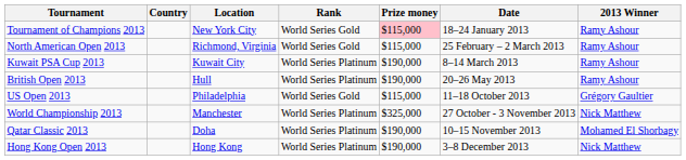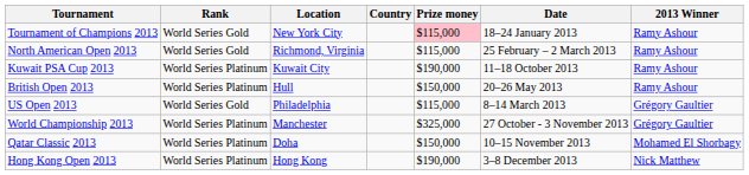 <table class=wikitable>
 <tr>
 <th>Tournament</th>
+<th>Rank</th>
+<th>Location</th>
 <th>Country</th>
-<th>Location</th>
-<th>Rank</th>
 <th>Prize money</th>
 <th>Date</th>
 <th>2013 Winner</th>
 </tr>
 <tr>
 <td><a href='#'>Tournament of Champions</a> <a href='#'>2013</a></td>
+<td>World Series Gold</td>
+<td><a href='#'>New York City</a></td>
 <td></td>
-<td><a href='#'>New York City</a></td>
-<td>World Series Gold</td>
 <td style="background: pink;">$115,000</td>
 <td>18–24 January 2013</td>
 <td> <a href='#'>Ramy Ashour</a></td>
 </tr>
 <tr>
 <td><a href='#'>North American Open</a> <a href='#'>2013</a></td>
+<td>World Series Gold</td>
+<td><a href='#'>Richmond, Virginia</a></td>
 <td></td>
-<td><a href='#'>Richmond, Virginia</a></td>
-<td>World Series Gold</td>
 <td>$115,000</td>
 <td>25 February – 2 March 2013</td>
 <td> <a href='#'>Ramy Ashour</a></td>
 </tr>
 <tr>
 <td><a href='#'>Kuwait PSA Cup</a> <a href='#'>2013</a></td>
+<td>World Series Platinum</td>
+<td><a href='#'>Kuwait City</a></td>
 <td></td>
-<td><a href='#'>Kuwait City</a></td>
-<td>World Series Platinum</td>
 <td>$190,000</td>
-<td>8–14 March 2013</td>
+<td>11–18 October 2013</td>
 <td> <a href='#'>Ramy Ashour</a></td>
 </tr>
 <tr>
 <td><a href='#'>British Open</a> <a href='#'>2013</a></td>
+<td>World Series Platinum</td>
+<td><a href='#'>Hull</a></td>
 <td></td>
-<td><a href='#'>Hull</a></td>
-<td>World Series Platinum</td>
-<td>$190,000</td>
+<td>$150,000</td>
 <td>20–26 May 2013</td>
 <td> <a href='#'>Ramy Ashour</a></td>
 </tr>
 <tr>
 <td><a href='#'>US Open</a> <a href='#'>2013</a></td>
+<td>World Series Gold</td>
+<td><a href='#'>Philadelphia</a></td>
 <td></td>
-<td><a href='#'>Philadelphia</a></td>
-<td>World Series Gold</td>
 <td>$115,000</td>
-<td>11–18 October 2013</td>
+<td>8–14 March 2013</td>
 <td> <a href='#'>Grégory Gaultier</a></td>
 </tr>
 <tr>
 <td><a href='#'>World Championship</a> <a href='#'>2013</a></td>
+<td>World Series Platinum</td>
+<td><a href='#'>Manchester</a></td>
 <td></td>
-<td><a href='#'>Manchester</a></td>
-<td>World Series Platinum</td>
 <td>$325,000</td>
 <td>27 October - 3 November 2013</td>
-<td> <a href='#'>Nick Matthew</a></td>
+<td> <a href='#'>Grégory Gaultier</a></td>
 </tr>
 <tr>
 <td><a href='#'>Qatar Classic</a> <a href='#'>2013</a></td>
+<td>World Series Platinum</td>
+<td><a href='#'>Doha</a></td>
 <td></td>
-<td><a href='#'>Doha</a></td>
-<td>World Series Platinum</td>
-<td>$190,000</td>
+<td>$150,000</td>
 <td>10–15 November 2013</td>
 <td> <a href='#'>Mohamed El Shorbagy</a></td>
 </tr>
 <tr>
 <td><a href='#'>Hong Kong Open</a> <a href='#'>2013</a></td>
+<td>World Series Platinum</td>
+<td><a href='#'>Hong Kong</a></td>
 <td></td>
-<td><a href='#'>Hong Kong</a></td>
-<td>World Series Platinum</td>
 <td>$190,000</td>
 <td>3–8 December 2013</td>
 <td> <a href='#'>Nick Matthew</a></td>
 </tr>
 </table>
